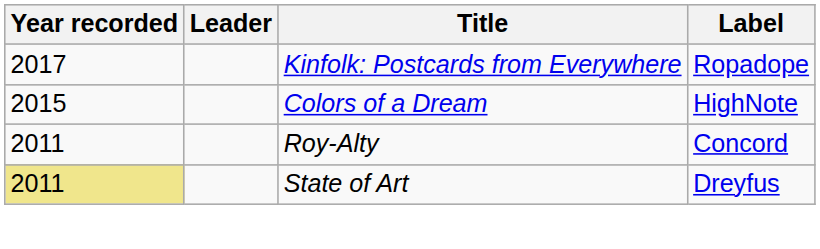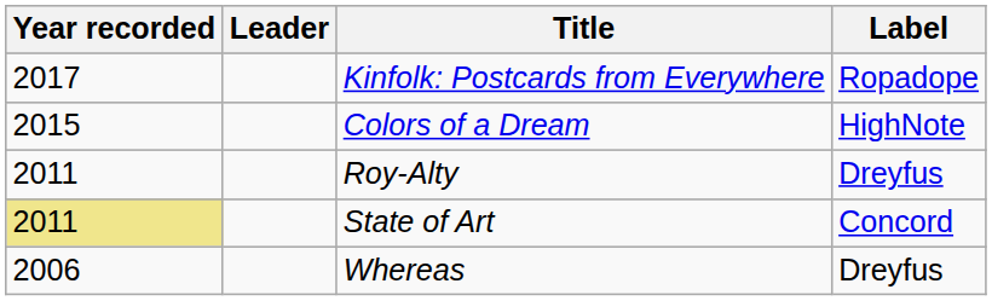 <table class="wikitable sortable">
 <tr>
 <th>Year recorded</th>
 <th>Leader</th>
 <th>Title</th>
 <th>Label</th>
 </tr>
 <tr>
 <td>2017</td>
 <td></td>
 <td><em><a href='#'>Kinfolk: Postcards from Everywhere</a></em></td>
 <td><a href='#'>Ropadope</a></td>
 </tr>
 <tr>
 <td>2015</td>
 <td></td>
 <td><em><a href='#'>Colors of a Dream</a></em></td>
 <td><a href='#'>HighNote</a></td>
 </tr>
 <tr>
 <td>2011</td>
 <td></td>
 <td><em>Roy-Alty</em></td>
-<td><a href='#'>Concord</a></td>
+<td><a href='#'>Dreyfus</a></td>
 </tr>
 <tr>
 <td style="background: khaki;">2011</td>
 <td></td>
 <td><em>State of Art</em></td>
-<td><a href='#'>Dreyfus</a></td>
+<td><a href='#'>Concord</a></td>
+</tr>
+<tr>
+<td>2006</td>
+<td></td>
+<td><em>Whereas</em></td>
+<td>Dreyfus</td>
 </tr>
 </table>
